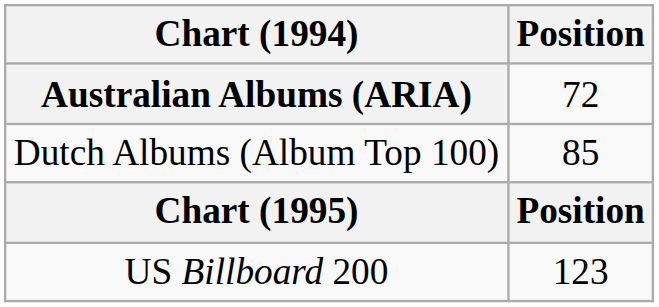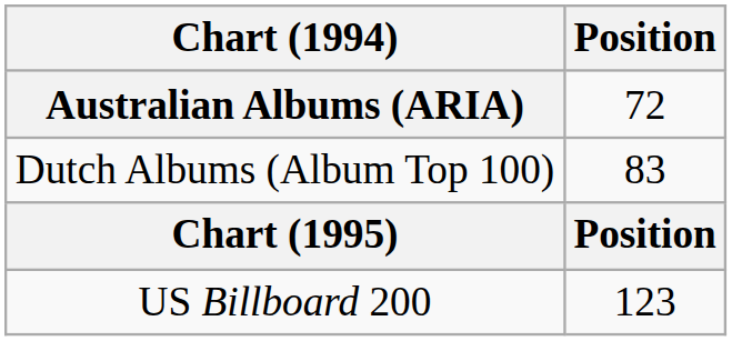 <table class="wikitable plainrowheaders" style="text-align:center">
 <tr>
 <th scope="col">Chart (1994)</th>
 <th scope="col">Position</th>
 </tr>
 <tr>
 <th scope="row">Australian Albums (ARIA)</th>
 <td>72</td>
 </tr>
 <tr>
 <td>Dutch Albums (Album Top 100)</td>
-<td align="center">85</td>
+<td align="center">83</td>
 </tr>
 <tr>
 <th scope="col">Chart (1995)</th>
 <th scope="col">Position</th>
 </tr>
 <tr>
 <td>US <em>Billboard</em> 200</td>
 <td align="center">123</td>
 </tr>
 </table>
